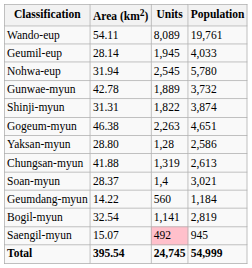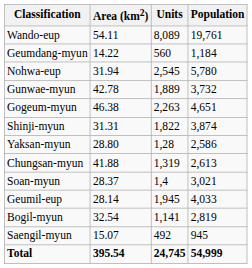 <table class="wikitable sortable">
 <tr>
 <th>Classification</th>
 <th>Area (km<sup>2</sup>)</th>
 <th>Units</th>
 <th>Population</th>
 </tr>
 <tr>
 <td>Wando-eup</td>
 <td>54.11</td>
 <td>8,089</td>
 <td>19,761</td>
 </tr>
 <tr>
-<td>Geumil-eup</td>
-<td>28.14</td>
-<td>1,945</td>
-<td>4,033</td>
+<td>Geumdang-myun</td>
+<td>14.22</td>
+<td>560</td>
+<td>1,184</td>
 </tr>
 <tr>
 <td>Nohwa-eup</td>
 <td>31.94</td>
 <td>2,545</td>
 <td>5,780</td>
 </tr>
 <tr>
 <td>Gunwae-myun</td>
 <td>42.78</td>
 <td>1,889</td>
 <td>3,732</td>
 </tr>
 <tr>
+<td>Gogeum-myun</td>
+<td>46.38</td>
+<td>2,263</td>
+<td>4,651</td>
+</tr>
+<tr>
 <td>Shinji-myun</td>
 <td>31.31</td>
 <td>1,822</td>
 <td>3,874</td>
-</tr>
-<tr>
-<td>Gogeum-myun</td>
-<td>46.38</td>
-<td>2,263</td>
-<td>4,651</td>
 </tr>
 <tr>
 <td>Yaksan-myun</td>
 <td>28.80</td>
 <td>1,28</td>
 <td>2,586</td>
 </tr>
 <tr>
 <td>Chungsan-myun</td>
 <td>41.88</td>
 <td>1,319</td>
 <td>2,613</td>
 </tr>
 <tr>
 <td>Soan-myun</td>
 <td>28.37</td>
 <td>1,4</td>
 <td>3,021</td>
 </tr>
 <tr>
-<td>Geumdang-myun</td>
-<td>14.22</td>
-<td>560</td>
-<td>1,184</td>
+<td>Geumil-eup</td>
+<td>28.14</td>
+<td>1,945</td>
+<td>4,033</td>
 </tr>
 <tr>
 <td>Bogil-myun</td>
 <td>32.54</td>
 <td>1,141</td>
 <td>2,819</td>
 </tr>
 <tr>
 <td>Saengil-myun</td>
 <td>15.07</td>
-<td style="background: pink;">492</td>
+<td>492</td>
 <td>945</td>
 </tr>
 <tr>
 <td><strong>Total</strong></td>
 <td><strong>395.54</strong></td>
 <td><strong>24,745</strong></td>
 <td><strong>54,999</strong></td>
 </tr>
 </table>
